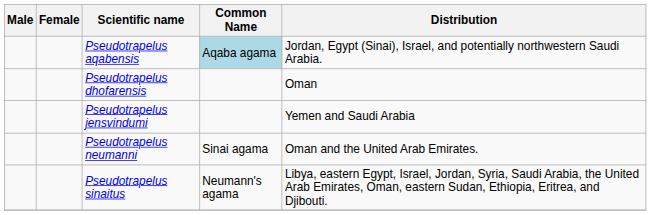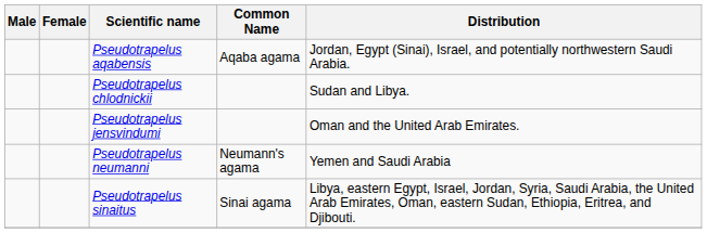 <table class="wikitable">
 <tr>
 <th>Male</th>
 <th>Female</th>
 <th>Scientific name</th>
 <th>Common Name</th>
 <th>Distribution</th>
 </tr>
 <tr>
 <td></td>
 <td></td>
 <td><em><a href='#'>Pseudotrapelus aqabensis</a></em> </td>
-<td style="background: lightblue;">Aqaba agama</td>
+<td>Aqaba agama</td>
 <td>Jordan, Egypt (Sinai), Israel, and potentially northwestern Saudi Arabia.</td>
 </tr>
 <tr>
 <td></td>
 <td></td>
-<td><em><a href='#'>Pseudotrapelus dhofarensis</a></em> </td>
+<td><em><a href='#'>Pseudotrapelus chlodnickii</a></em> </td>
 <td></td>
-<td>Oman</td>
+<td>Sudan and Libya.</td>
 </tr>
 <tr>
 <td></td>
 <td></td>
 <td><em><a href='#'>Pseudotrapelus jensvindumi</a></em> </td>
 <td></td>
+<td>Oman and the United Arab Emirates.</td>
+</tr>
+<tr>
+<td></td>
+<td></td>
+<td><em><a href='#'>Pseudotrapelus neumanni</a></em> </td>
+<td>Neumann's agama</td>
 <td>Yemen and Saudi Arabia</td>
 </tr>
 <tr>
 <td></td>
 <td></td>
-<td><em><a href='#'>Pseudotrapelus neumanni</a></em> </td>
+<td><em><a href='#'>Pseudotrapelus sinaitus</a></em> </td>
 <td>Sinai agama</td>
-<td>Oman and the United Arab Emirates.</td>
-</tr>
-<tr>
-<td></td>
-<td></td>
-<td><em><a href='#'>Pseudotrapelus sinaitus</a></em> </td>
-<td>Neumann's agama</td>
 <td>Libya, eastern Egypt, Israel, Jordan, Syria, Saudi Arabia, the United Arab Emirates, Oman, eastern Sudan, Ethiopia, Eritrea, and Djibouti.</td>
 </tr>
 <tr>
 </tr>
 </table>
